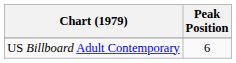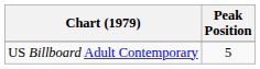 <table class="wikitable">
 <tr>
 <th>Chart (1979)</th>
 <th>Peak<br>Position</th>
 </tr>
 <tr>
 </tr>
 <tr>
 </tr>
 <tr>
 <td>US <em>Billboard</em> <a href='#'>Adult Contemporary</a></td>
-<td align="center">6</td>
+<td align="center">5</td>
 </tr>
 </table>
